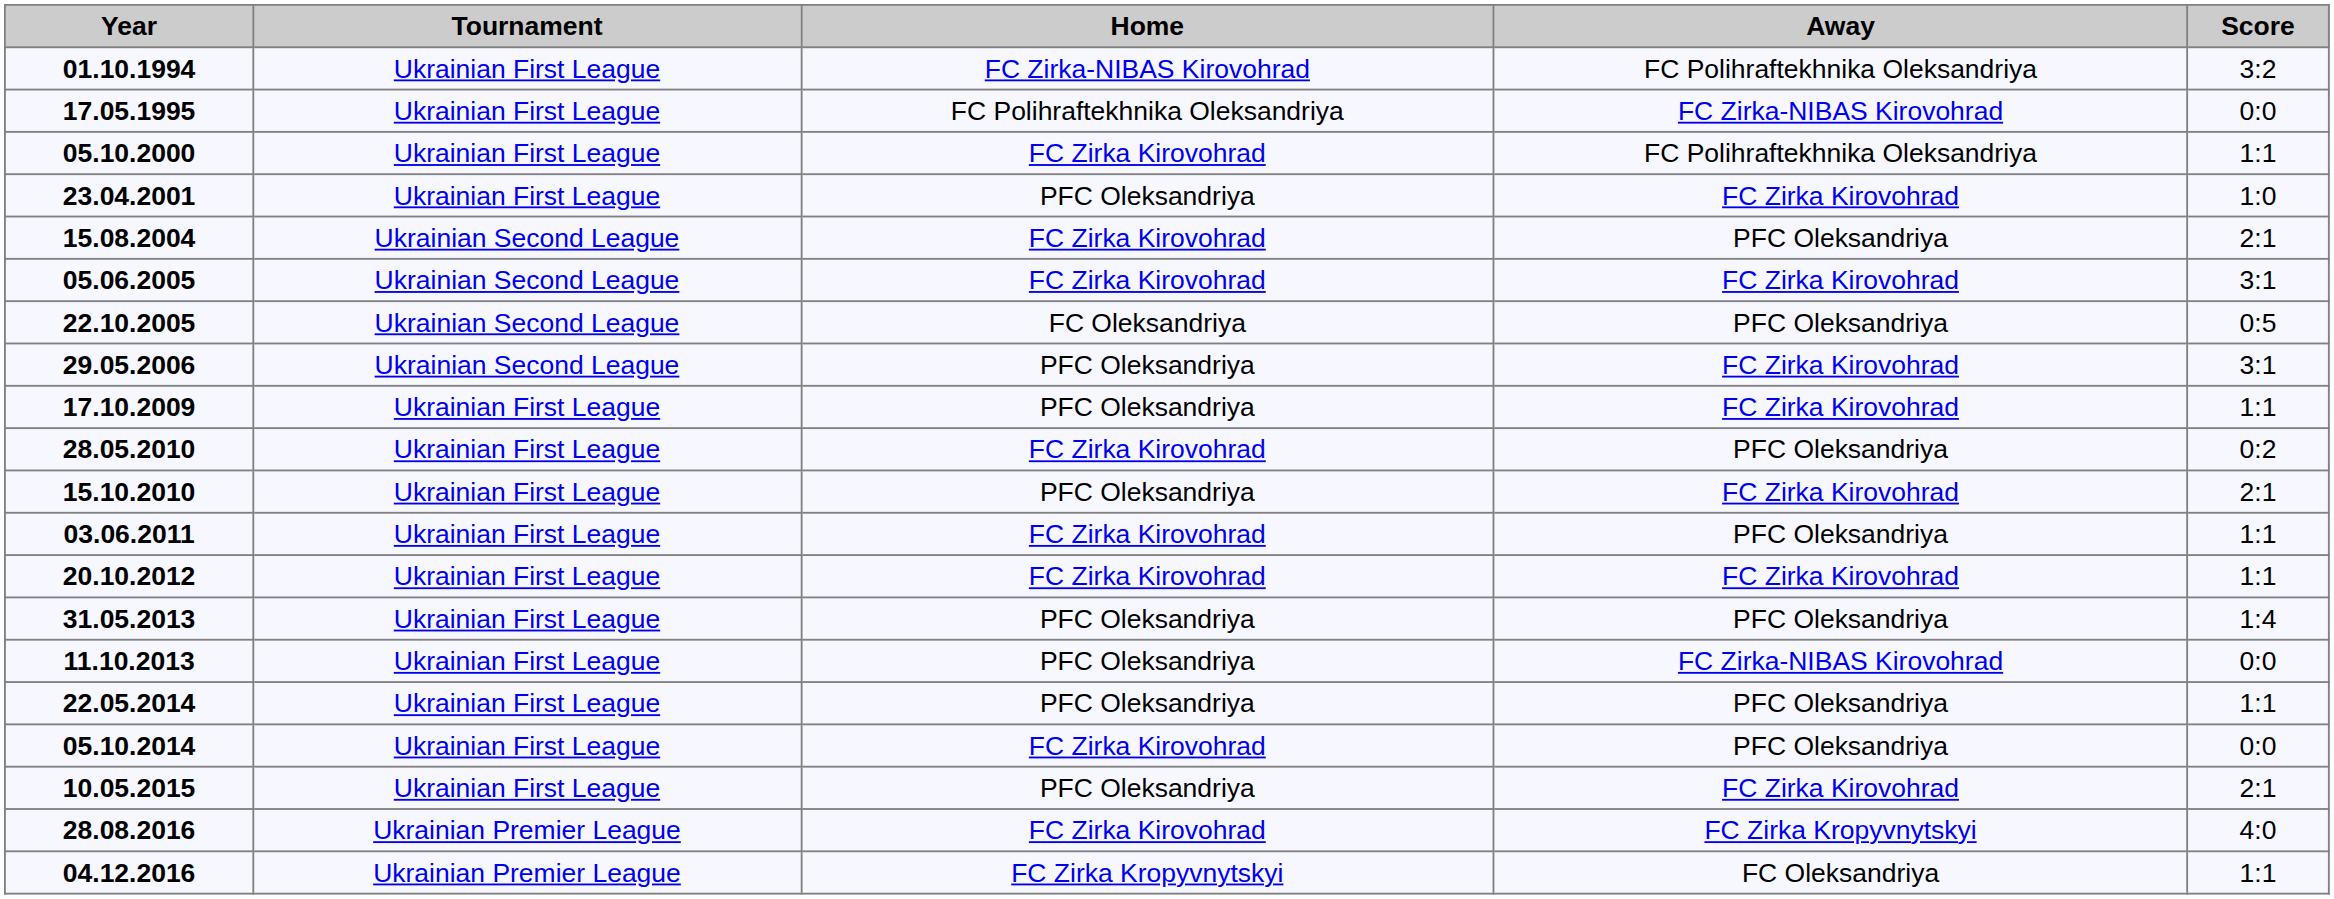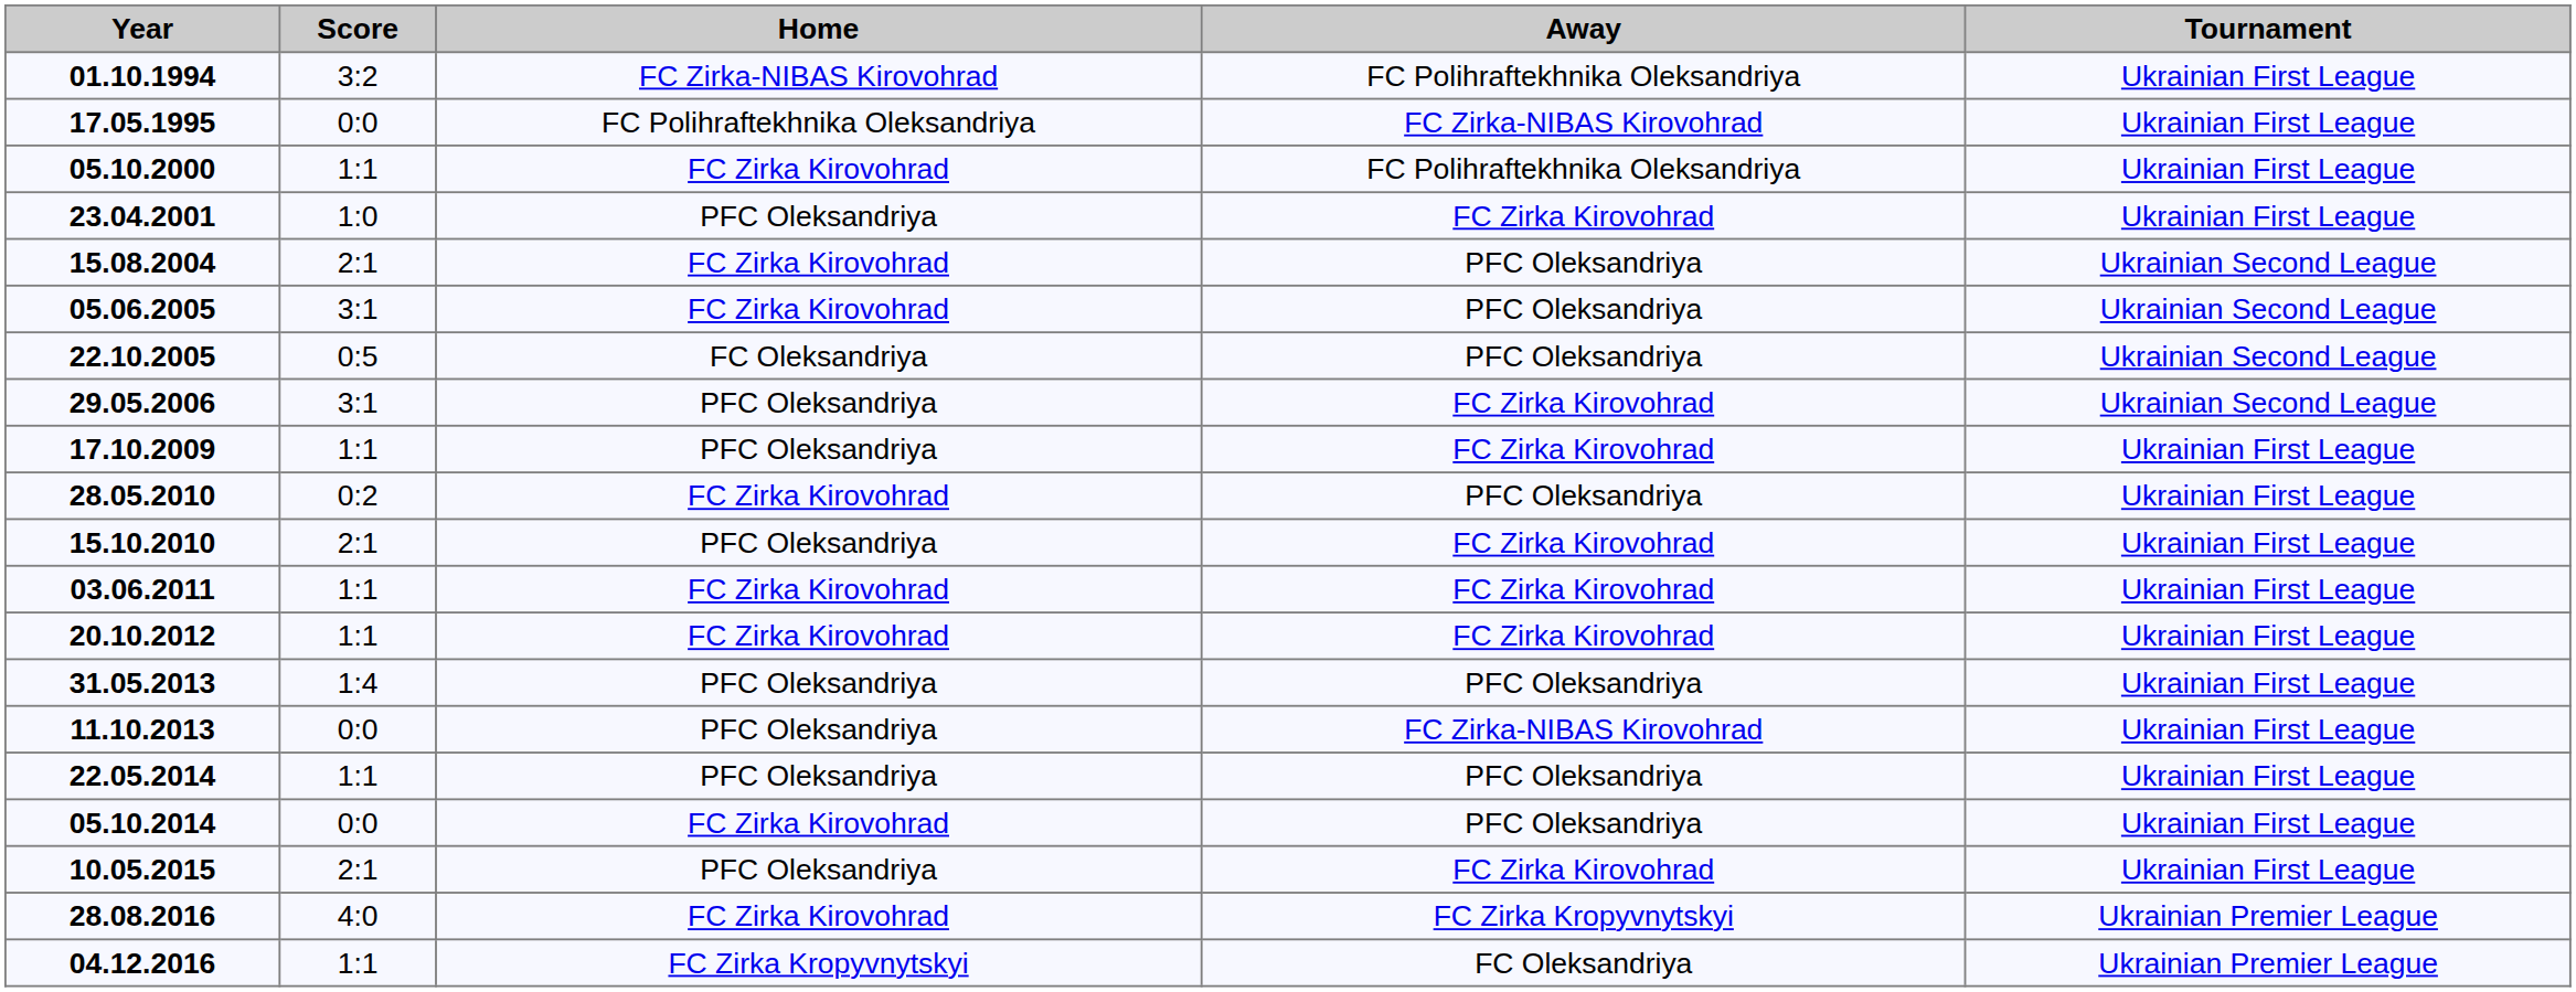 <table bgcolor="#f7f8ff" cellpadding="3" cellspacing="0" border="1" style="font-size: 90%; border: gray solid 1px; border-collapse: collapse; width:100%;">
 <tr align=center bgcolor="#CCCCCC">
 <td><strong>Year</strong></td>
-<td><strong>Tournament</strong></td>
+<td width="70"><strong>Score</strong></td>
 <td><strong>Home</strong></td>
 <td><strong>Away</strong></td>
-<td width="70"><strong>Score</strong></td>
+<td><strong>Tournament</strong></td>
 </tr>
 <tr align=center>
 <td><strong>01.10.1994</strong></td>
-<td><a href='#'>Ukrainian First League</a></td>
+<td>3:2</td>
 <td><a href='#'>FC Zirka-NIBAS Kirovohrad</a></td>
 <td>FC Polihraftekhnika Oleksandriya</td>
-<td>3:2</td>
+<td><a href='#'>Ukrainian First League</a></td>
 </tr>
 <tr align=center>
 <td><strong>17.05.1995</strong></td>
-<td><a href='#'>Ukrainian First League</a></td>
+<td>0:0</td>
 <td>FC Polihraftekhnika Oleksandriya</td>
 <td><a href='#'>FC Zirka-NIBAS Kirovohrad</a></td>
-<td>0:0</td>
+<td><a href='#'>Ukrainian First League</a></td>
 </tr>
 <tr align=center>
 <td><strong>05.10.2000</strong></td>
-<td><a href='#'>Ukrainian First League</a></td>
+<td>1:1</td>
 <td><a href='#'>FC Zirka Kirovohrad</a></td>
 <td>FC Polihraftekhnika Oleksandriya</td>
-<td>1:1</td>
+<td><a href='#'>Ukrainian First League</a></td>
 </tr>
 <tr align=center>
 <td><strong>23.04.2001</strong></td>
-<td><a href='#'>Ukrainian First League</a></td>
+<td>1:0</td>
 <td>PFC Oleksandriya</td>
 <td><a href='#'>FC Zirka Kirovohrad</a></td>
-<td>1:0</td>
+<td><a href='#'>Ukrainian First League</a></td>
 </tr>
 <tr align=center>
 <td><strong>15.08.2004</strong></td>
-<td><a href='#'>Ukrainian Second League</a></td>
+<td>2:1</td>
 <td><a href='#'>FC Zirka Kirovohrad</a></td>
 <td>PFC Oleksandriya</td>
-<td>2:1</td>
+<td><a href='#'>Ukrainian Second League</a></td>
 </tr>
 <tr align=center>
 <td><strong>05.06.2005</strong></td>
+<td>3:1</td>
+<td><a href='#'>FC Zirka Kirovohrad</a></td>
+<td>PFC Oleksandriya</td>
 <td><a href='#'>Ukrainian Second League</a></td>
-<td><a href='#'>FC Zirka Kirovohrad</a></td>
-<td><a href='#'>FC Zirka Kirovohrad</a></td>
-<td>3:1</td>
 </tr>
 <tr align=center>
 <td><strong>22.10.2005</strong></td>
-<td><a href='#'>Ukrainian Second League</a></td>
+<td>0:5</td>
 <td>FC Oleksandriya</td>
 <td>PFC Oleksandriya</td>
-<td>0:5</td>
+<td><a href='#'>Ukrainian Second League</a></td>
 </tr>
 <tr align=center>
 <td><strong>29.05.2006</strong></td>
-<td><a href='#'>Ukrainian Second League</a></td>
+<td>3:1</td>
 <td>PFC Oleksandriya</td>
 <td><a href='#'>FC Zirka Kirovohrad</a></td>
-<td>3:1</td>
+<td><a href='#'>Ukrainian Second League</a></td>
 </tr>
 <tr align=center>
 <td><strong>17.10.2009</strong></td>
-<td><a href='#'>Ukrainian First League</a></td>
+<td>1:1</td>
 <td>PFC Oleksandriya</td>
 <td><a href='#'>FC Zirka Kirovohrad</a></td>
-<td>1:1</td>
+<td><a href='#'>Ukrainian First League</a></td>
 </tr>
 <tr align=center>
 <td><strong>28.05.2010</strong></td>
-<td><a href='#'>Ukrainian First League</a></td>
+<td>0:2</td>
 <td><a href='#'>FC Zirka Kirovohrad</a></td>
 <td>PFC Oleksandriya</td>
-<td>0:2</td>
+<td><a href='#'>Ukrainian First League</a></td>
 </tr>
 <tr align=center>
 <td><strong>15.10.2010</strong></td>
-<td><a href='#'>Ukrainian First League</a></td>
+<td>2:1</td>
 <td>PFC Oleksandriya</td>
 <td><a href='#'>FC Zirka Kirovohrad</a></td>
-<td>2:1</td>
+<td><a href='#'>Ukrainian First League</a></td>
 </tr>
 <tr align=center>
 <td><strong>03.06.2011</strong></td>
+<td>1:1</td>
+<td><a href='#'>FC Zirka Kirovohrad</a></td>
+<td><a href='#'>FC Zirka Kirovohrad</a></td>
 <td><a href='#'>Ukrainian First League</a></td>
-<td><a href='#'>FC Zirka Kirovohrad</a></td>
-<td>PFC Oleksandriya</td>
-<td>1:1</td>
 </tr>
 <tr align=center>
 <td><strong>20.10.2012</strong></td>
-<td><a href='#'>Ukrainian First League</a></td>
+<td>1:1</td>
 <td><a href='#'>FC Zirka Kirovohrad</a></td>
 <td><a href='#'>FC Zirka Kirovohrad</a></td>
-<td>1:1</td>
+<td><a href='#'>Ukrainian First League</a></td>
 </tr>
 <tr align=center>
 <td><strong>31.05.2013</strong></td>
-<td><a href='#'>Ukrainian First League</a></td>
+<td>1:4</td>
 <td>PFC Oleksandriya</td>
 <td>PFC Oleksandriya</td>
-<td>1:4</td>
+<td><a href='#'>Ukrainian First League</a></td>
 </tr>
 <tr align=center>
 <td><strong>11.10.2013</strong></td>
-<td><a href='#'>Ukrainian First League</a></td>
+<td>0:0</td>
 <td>PFC Oleksandriya</td>
 <td><a href='#'>FC Zirka-NIBAS Kirovohrad</a></td>
-<td>0:0</td>
+<td><a href='#'>Ukrainian First League</a></td>
 </tr>
 <tr align=center>
 <td><strong>22.05.2014</strong></td>
-<td><a href='#'>Ukrainian First League</a></td>
+<td>1:1</td>
 <td>PFC Oleksandriya</td>
 <td>PFC Oleksandriya</td>
-<td>1:1</td>
+<td><a href='#'>Ukrainian First League</a></td>
 </tr>
 <tr align=center>
 <td><strong>05.10.2014</strong></td>
-<td><a href='#'>Ukrainian First League</a></td>
+<td>0:0</td>
 <td><a href='#'>FC Zirka Kirovohrad</a></td>
 <td>PFC Oleksandriya</td>
-<td>0:0</td>
+<td><a href='#'>Ukrainian First League</a></td>
 </tr>
 <tr align=center>
 <td><strong>10.05.2015</strong></td>
-<td><a href='#'>Ukrainian First League</a></td>
+<td>2:1</td>
 <td>PFC Oleksandriya</td>
 <td><a href='#'>FC Zirka Kirovohrad</a></td>
-<td>2:1</td>
+<td><a href='#'>Ukrainian First League</a></td>
 </tr>
 <tr align=center>
 <td><strong>28.08.2016</strong></td>
-<td><a href='#'>Ukrainian Premier League</a></td>
+<td>4:0</td>
 <td><a href='#'>FC Zirka Kirovohrad</a></td>
 <td><a href='#'>FC Zirka Kropyvnytskyi</a></td>
-<td>4:0</td>
+<td><a href='#'>Ukrainian Premier League</a></td>
 </tr>
 <tr align=center>
 <td><strong>04.12.2016</strong></td>
-<td><a href='#'>Ukrainian Premier League</a></td>
+<td>1:1</td>
 <td><a href='#'>FC Zirka Kropyvnytskyi</a></td>
 <td>FC Oleksandriya</td>
-<td>1:1</td>
+<td><a href='#'>Ukrainian Premier League</a></td>
 </tr>
 </table>
